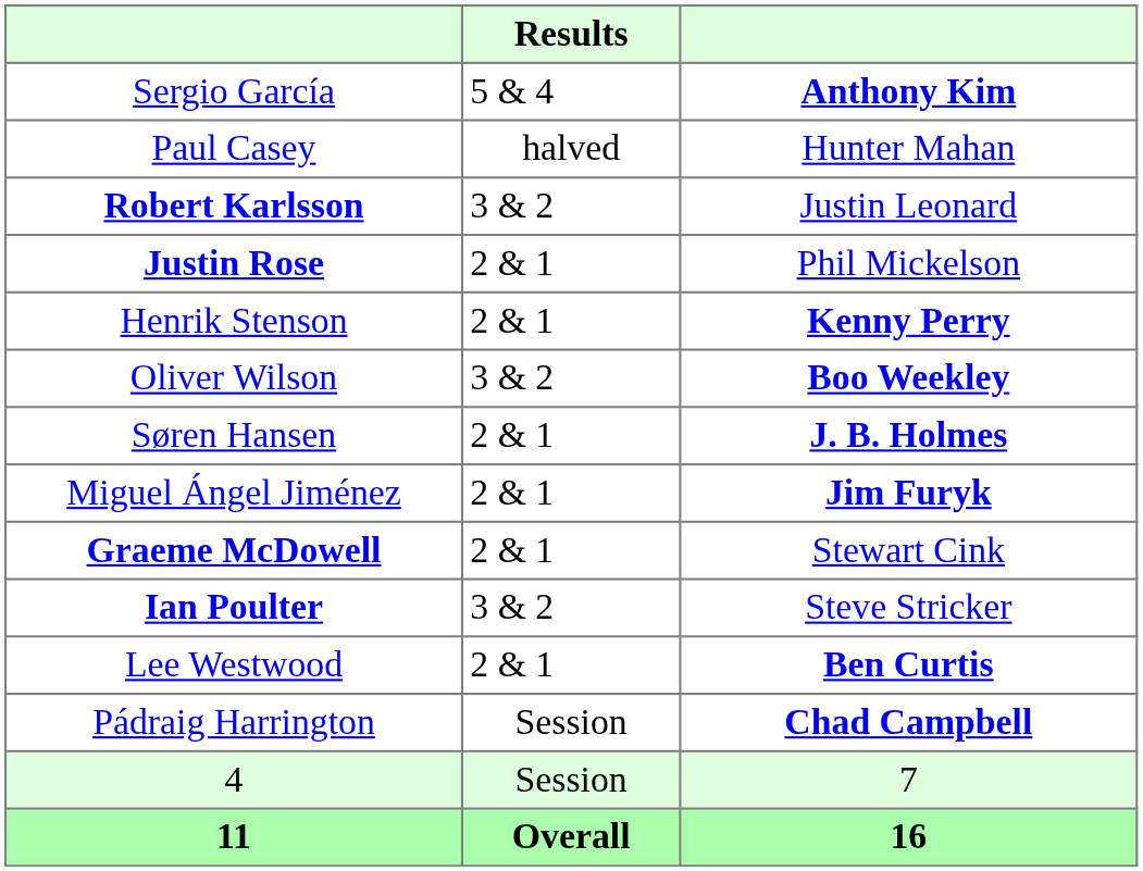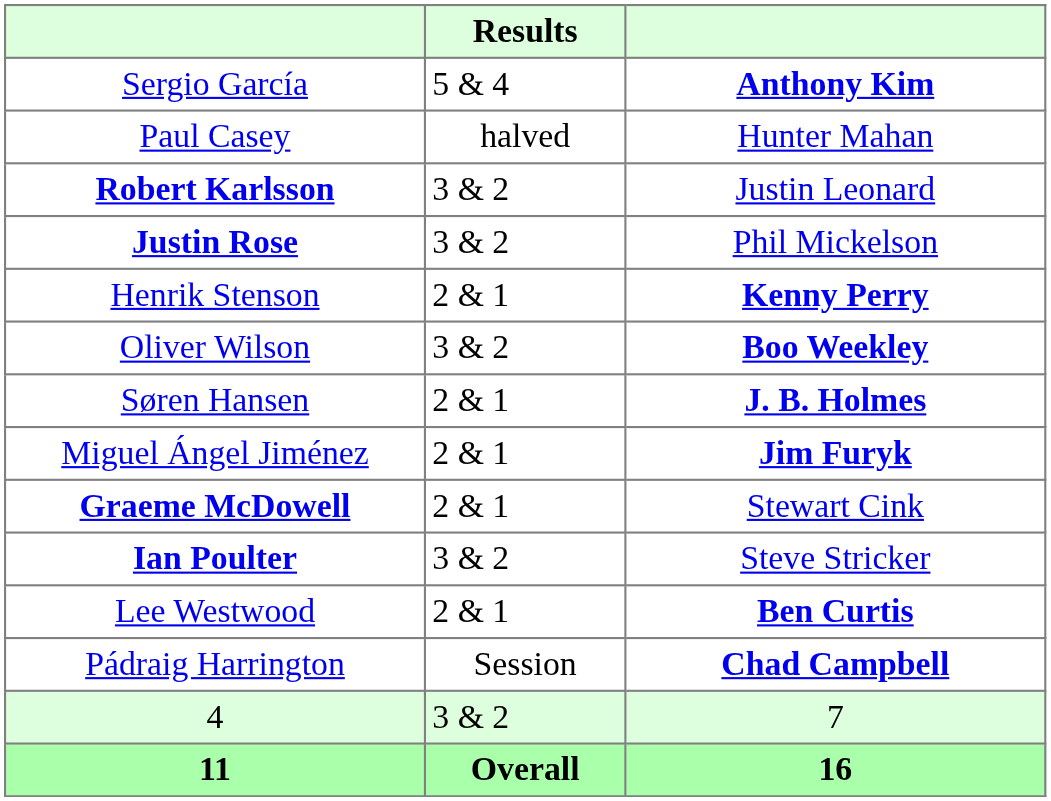 <table border="1" cellpadding="3" style="border-collapse: collapse; text-align:center;">
 <tr style="background:#dfd;">
 <th style="width:12em;"></th>
 <th style="width:5.5em;">Results</th>
 <th style="width:12em;"></th>
 </tr>
 <tr>
 <td><a href='#'>Sergio García</a></td>
 <td align=left> 5 & 4</td>
 <td><strong><a href='#'>Anthony Kim</a></strong></td>
 </tr>
 <tr>
 <td><a href='#'>Paul Casey</a></td>
 <td>halved</td>
 <td><a href='#'>Hunter Mahan</a></td>
 </tr>
 <tr>
 <td><strong><a href='#'>Robert Karlsson</a></strong></td>
 <td align=left> 3 & 2</td>
 <td><a href='#'>Justin Leonard</a></td>
 </tr>
 <tr>
 <td><strong><a href='#'>Justin Rose</a></strong></td>
-<td align=left> 2 & 1</td>
+<td align=left> 3 & 2</td>
 <td><a href='#'>Phil Mickelson</a></td>
 </tr>
 <tr>
 <td><a href='#'>Henrik Stenson</a></td>
 <td align=left> 2 & 1</td>
 <td><strong><a href='#'>Kenny Perry</a></strong></td>
 </tr>
 <tr>
 <td><a href='#'>Oliver Wilson</a></td>
 <td align=left> 3 & 2</td>
 <td><strong><a href='#'>Boo Weekley</a></strong></td>
 </tr>
 <tr>
 <td><a href='#'>Søren Hansen</a></td>
 <td align=left> 2 & 1</td>
 <td><strong><a href='#'>J. B. Holmes</a></strong></td>
 </tr>
 <tr>
 <td><a href='#'>Miguel Ángel Jiménez</a></td>
 <td align=left> 2 & 1</td>
 <td><strong><a href='#'>Jim Furyk</a></strong></td>
 </tr>
 <tr>
 <td><strong><a href='#'>Graeme McDowell</a></strong></td>
 <td align=left> 2 & 1</td>
 <td><a href='#'>Stewart Cink</a></td>
 </tr>
 <tr>
 <td><strong><a href='#'>Ian Poulter</a></strong></td>
 <td align=left> 3 & 2</td>
 <td><a href='#'>Steve Stricker</a></td>
 </tr>
 <tr>
 <td><a href='#'>Lee Westwood</a></td>
 <td align=left> 2 & 1</td>
 <td><strong><a href='#'>Ben Curtis</a></strong></td>
 </tr>
 <tr>
 <td><a href='#'>Pádraig Harrington</a></td>
 <td>Session</td>
 <td><strong><a href='#'>Chad Campbell</a></strong></td>
 </tr>
 <tr style="background:#dfd;">
 <td>4</td>
-<td>Session</td>
+<td align=left> 3 & 2</td>
 <td>7</td>
 </tr>
 <tr style="background:#afa;">
 <th>11</th>
 <th>Overall</th>
 <th>16</th>
 </tr>
 </table>
